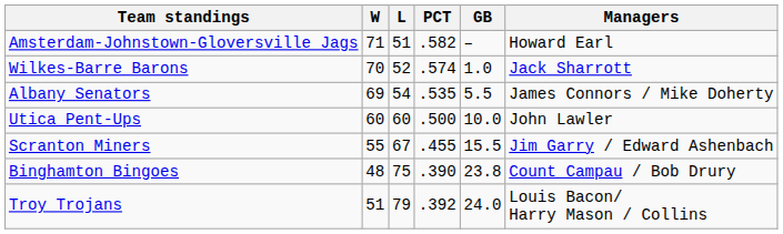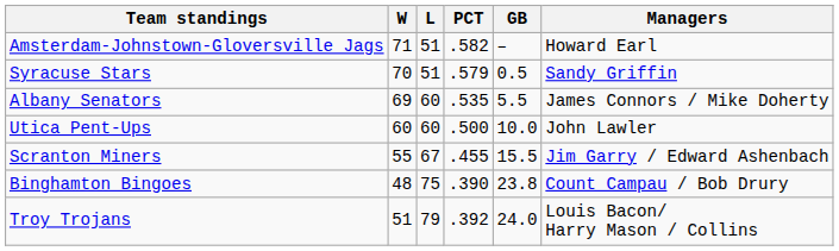 <table class="wikitable">
 <tr>
 <th>Team standings</th>
 <th>W</th>
 <th>L</th>
 <th>PCT</th>
 <th>GB</th>
 <th>Managers</th>
 </tr>
 <tr>
 <td><a href='#'>Amsterdam-Johnstown-Gloversville Jags</a></td>
 <td>71</td>
 <td>51</td>
 <td>.582</td>
 <td>–</td>
 <td>Howard Earl</td>
 </tr>
 <tr>
-<td><a href='#'>Wilkes-Barre Barons</a></td>
+<td><a href='#'>Syracuse Stars</a></td>
 <td>70</td>
-<td>52</td>
-<td>.574</td>
-<td>1.0</td>
-<td><a href='#'>Jack Sharrott</a></td>
+<td>51</td>
+<td>.579</td>
+<td>0.5</td>
+<td><a href='#'>Sandy Griffin</a></td>
 </tr>
 <tr>
 <td><a href='#'>Albany Senators</a></td>
 <td>69</td>
-<td>54</td>
+<td>60</td>
 <td>.535</td>
 <td>5.5</td>
 <td>James Connors / Mike Doherty</td>
 </tr>
 <tr>
 <td><a href='#'>Utica Pent-Ups</a></td>
 <td>60</td>
 <td>60</td>
 <td>.500</td>
 <td>10.0</td>
 <td>John Lawler</td>
 </tr>
 <tr>
 <td><a href='#'>Scranton Miners</a></td>
 <td>55</td>
 <td>67</td>
 <td>.455</td>
 <td>15.5</td>
 <td><a href='#'>Jim Garry</a> / Edward Ashenbach</td>
 </tr>
 <tr>
 <td><a href='#'>Binghamton Bingoes</a></td>
 <td>48</td>
 <td>75</td>
 <td>.390</td>
 <td>23.8</td>
 <td><a href='#'>Count Campau</a> / Bob Drury</td>
 </tr>
 <tr>
 <td><a href='#'>Troy Trojans</a></td>
 <td>51</td>
 <td>79</td>
 <td>.392</td>
 <td>24.0</td>
 <td>Louis Bacon/<br>Harry Mason / Collins</td>
 </tr>
 </table>
